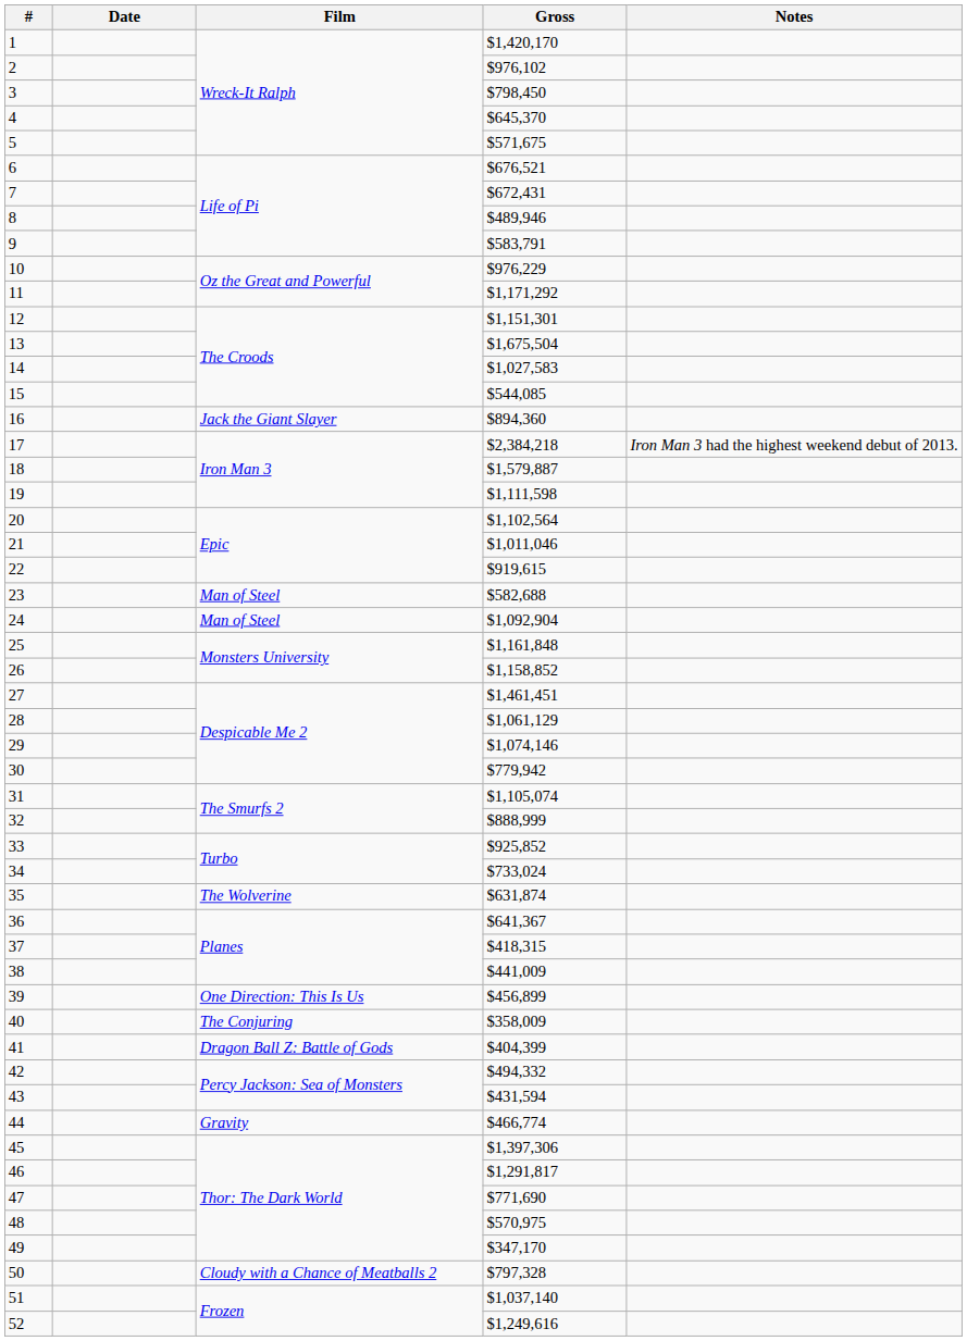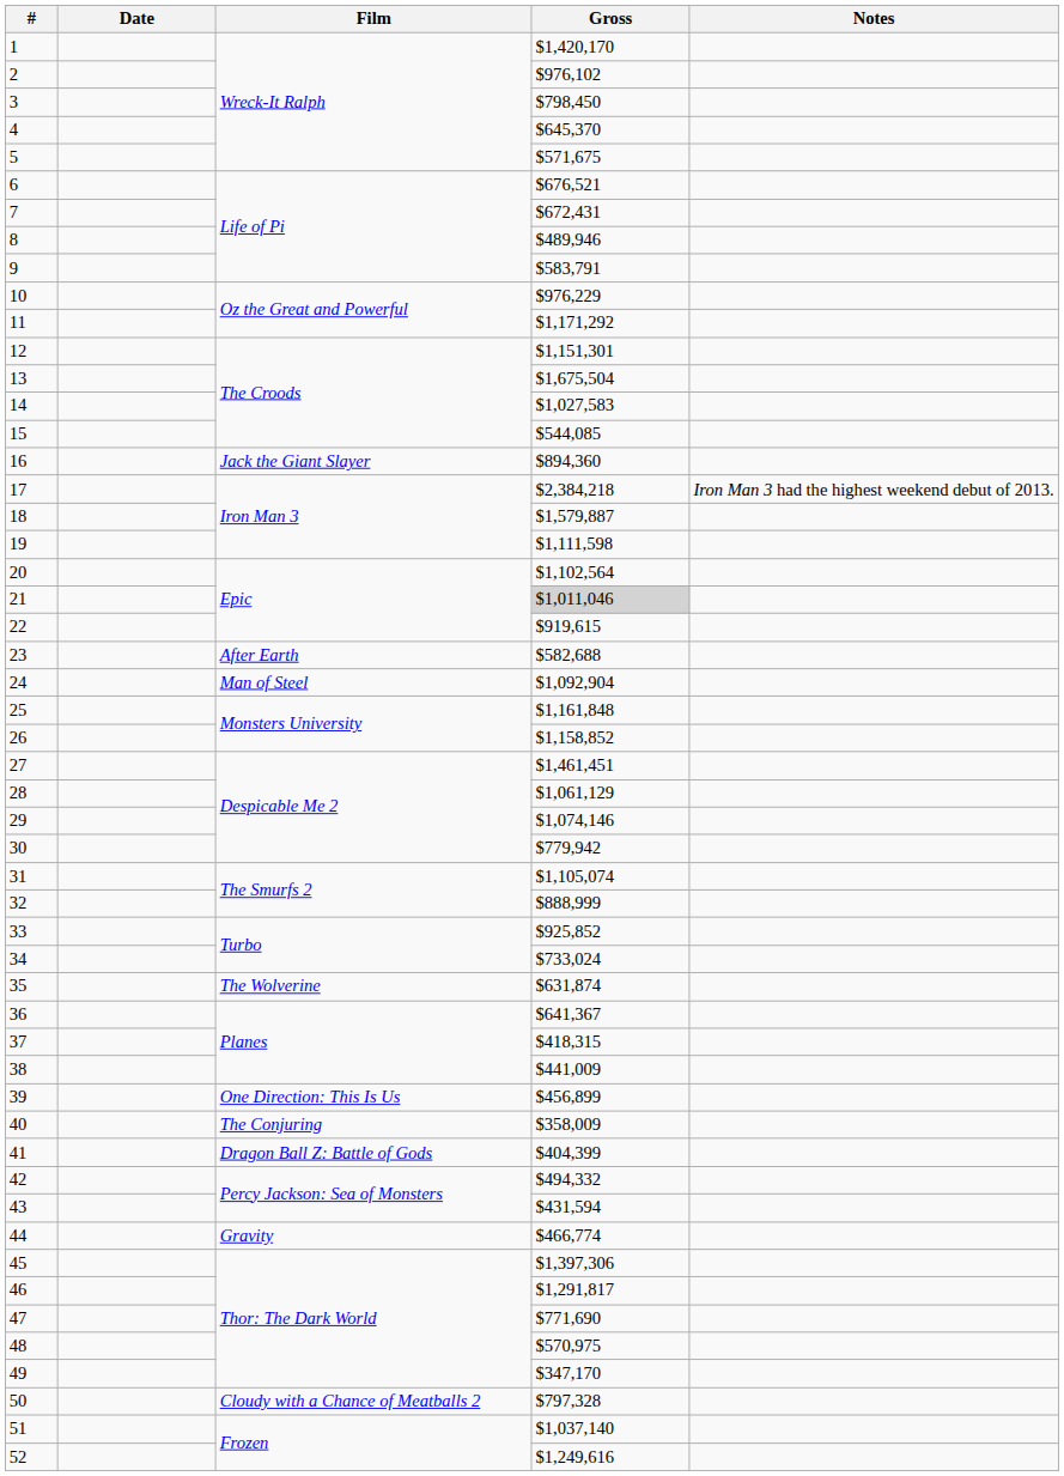 <table class="wikitable sortable">
 <tr>
 <th width="5%">#</th>
 <th width="15%">Date</th>
 <th width="30%">Film</th>
 <th width="15%">Gross</th>
 <th width="35%">Notes</th>
 </tr>
 <tr>
 <td>1</td>
 <td></td>
 <td rowspan="5"><em><a href='#'>Wreck-It Ralph</a></em></td>
 <td>$1,420,170</td>
 <td></td>
 </tr>
 <tr>
 <td>2</td>
 <td></td>
 <td>$976,102</td>
 <td></td>
 </tr>
 <tr>
 <td>3</td>
 <td></td>
 <td>$798,450</td>
 <td></td>
 </tr>
 <tr>
 <td>4</td>
 <td></td>
 <td>$645,370</td>
 <td></td>
 </tr>
 <tr>
 <td>5</td>
 <td></td>
 <td>$571,675</td>
 <td></td>
 </tr>
 <tr>
 <td>6</td>
 <td></td>
 <td rowspan="4"><em><a href='#'>Life of Pi</a></em></td>
 <td>$676,521</td>
 <td></td>
 </tr>
 <tr>
 <td>7</td>
 <td></td>
 <td>$672,431</td>
 <td></td>
 </tr>
 <tr>
 <td>8</td>
 <td></td>
 <td>$489,946</td>
 <td></td>
 </tr>
 <tr>
 <td>9</td>
 <td></td>
 <td>$583,791</td>
 <td></td>
 </tr>
 <tr>
 <td>10</td>
 <td></td>
 <td rowspan="2"><em><a href='#'>Oz the Great and Powerful</a></em></td>
 <td>$976,229</td>
 <td></td>
 </tr>
 <tr>
 <td>11</td>
 <td></td>
 <td>$1,171,292</td>
 <td></td>
 </tr>
 <tr>
 <td>12</td>
 <td></td>
 <td rowspan="4"><em><a href='#'>The Croods</a></em></td>
 <td>$1,151,301</td>
 <td></td>
 </tr>
 <tr>
 <td>13</td>
 <td></td>
 <td>$1,675,504</td>
 <td></td>
 </tr>
 <tr>
 <td>14</td>
 <td></td>
 <td>$1,027,583</td>
 <td></td>
 </tr>
 <tr>
 <td>15</td>
 <td></td>
 <td>$544,085</td>
 <td></td>
 </tr>
 <tr>
 <td>16</td>
 <td></td>
 <td><em><a href='#'>Jack the Giant Slayer</a></em></td>
 <td>$894,360</td>
 <td></td>
 </tr>
 <tr>
 <td>17</td>
 <td></td>
 <td rowspan="3"><em><a href='#'>Iron Man 3</a></em></td>
 <td>$2,384,218</td>
 <td><em>Iron Man 3</em> had the highest weekend debut of 2013.</td>
 </tr>
 <tr>
 <td>18</td>
 <td></td>
 <td>$1,579,887</td>
 <td></td>
 </tr>
 <tr>
 <td>19</td>
 <td></td>
 <td>$1,111,598</td>
 <td></td>
 </tr>
 <tr>
 <td>20</td>
 <td></td>
 <td rowspan="3"><em><a href='#'>Epic</a></em></td>
 <td>$1,102,564</td>
 <td></td>
 </tr>
 <tr>
 <td>21</td>
 <td></td>
-<td>$1,011,046</td>
+<td style="background: lightgrey;">$1,011,046</td>
 <td></td>
 </tr>
 <tr>
 <td>22</td>
 <td></td>
 <td>$919,615</td>
 <td></td>
 </tr>
 <tr>
 <td>23</td>
 <td></td>
-<td><em><a href='#'>Man of Steel</a></em></td>
+<td><em><a href='#'>After Earth</a></em></td>
 <td>$582,688</td>
 <td></td>
 </tr>
 <tr>
 <td>24</td>
 <td></td>
 <td><em><a href='#'>Man of Steel</a></em></td>
 <td>$1,092,904</td>
 <td></td>
 </tr>
 <tr>
 <td>25</td>
 <td></td>
 <td rowspan="2"><em><a href='#'>Monsters University</a></em></td>
 <td>$1,161,848</td>
 <td></td>
 </tr>
 <tr>
 <td>26</td>
 <td></td>
 <td>$1,158,852</td>
 <td></td>
 </tr>
 <tr>
 <td>27</td>
 <td></td>
 <td rowspan="4"><em><a href='#'>Despicable Me 2</a></em></td>
 <td>$1,461,451</td>
 <td></td>
 </tr>
 <tr>
 <td>28</td>
 <td></td>
 <td>$1,061,129</td>
 <td></td>
 </tr>
 <tr>
 <td>29</td>
 <td></td>
 <td>$1,074,146</td>
 <td></td>
 </tr>
 <tr>
 <td>30</td>
 <td></td>
 <td>$779,942</td>
 <td></td>
 </tr>
 <tr>
 <td>31</td>
 <td></td>
 <td rowspan="2"><em><a href='#'>The Smurfs 2</a></em></td>
 <td>$1,105,074</td>
 <td></td>
 </tr>
 <tr>
 <td>32</td>
 <td></td>
 <td>$888,999</td>
 <td></td>
 </tr>
 <tr>
 <td>33</td>
 <td></td>
 <td rowspan="2"><em><a href='#'>Turbo</a></em></td>
 <td>$925,852</td>
 <td></td>
 </tr>
 <tr>
 <td>34</td>
 <td></td>
 <td>$733,024</td>
 <td></td>
 </tr>
 <tr>
 <td>35</td>
 <td></td>
 <td><em><a href='#'>The Wolverine</a></em></td>
 <td>$631,874</td>
 <td></td>
 </tr>
 <tr>
 <td>36</td>
 <td></td>
 <td rowspan="3"><em><a href='#'>Planes</a></em></td>
 <td>$641,367</td>
 <td></td>
 </tr>
 <tr>
 <td>37</td>
 <td></td>
 <td>$418,315</td>
 <td></td>
 </tr>
 <tr>
 <td>38</td>
 <td></td>
 <td>$441,009</td>
 <td></td>
 </tr>
 <tr>
 <td>39</td>
 <td></td>
 <td><em><a href='#'>One Direction: This Is Us</a></em></td>
 <td>$456,899</td>
 <td></td>
 </tr>
 <tr>
 <td>40</td>
 <td></td>
 <td><em><a href='#'>The Conjuring</a></em></td>
 <td>$358,009</td>
 <td></td>
 </tr>
 <tr>
 <td>41</td>
 <td></td>
 <td><em><a href='#'>Dragon Ball Z: Battle of Gods</a></em></td>
 <td>$404,399</td>
 <td></td>
 </tr>
 <tr>
 <td>42</td>
 <td></td>
 <td rowspan="2"><em><a href='#'>Percy Jackson: Sea of Monsters</a></em></td>
 <td>$494,332</td>
 <td></td>
 </tr>
 <tr>
 <td>43</td>
 <td></td>
 <td>$431,594</td>
 <td></td>
 </tr>
 <tr>
 <td>44</td>
 <td></td>
 <td><em><a href='#'>Gravity</a></em></td>
 <td>$466,774</td>
 <td></td>
 </tr>
 <tr>
 <td>45</td>
 <td></td>
 <td rowspan="5"><em><a href='#'>Thor: The Dark World</a></em></td>
 <td>$1,397,306</td>
 <td></td>
 </tr>
 <tr>
 <td>46</td>
 <td></td>
 <td>$1,291,817</td>
 <td></td>
 </tr>
 <tr>
 <td>47</td>
 <td></td>
 <td>$771,690</td>
 <td></td>
 </tr>
 <tr>
 <td>48</td>
 <td></td>
 <td>$570,975</td>
 <td></td>
 </tr>
 <tr>
 <td>49</td>
 <td></td>
 <td>$347,170</td>
 <td></td>
 </tr>
 <tr>
 <td>50</td>
 <td></td>
 <td><em><a href='#'>Cloudy with a Chance of Meatballs 2</a></em></td>
 <td>$797,328</td>
 <td></td>
 </tr>
 <tr>
 <td>51</td>
 <td></td>
 <td rowspan="2"><em><a href='#'>Frozen</a></em></td>
 <td>$1,037,140</td>
 <td></td>
 </tr>
 <tr>
 <td>52</td>
 <td></td>
 <td>$1,249,616</td>
 <td></td>
 </tr>
 </table>
